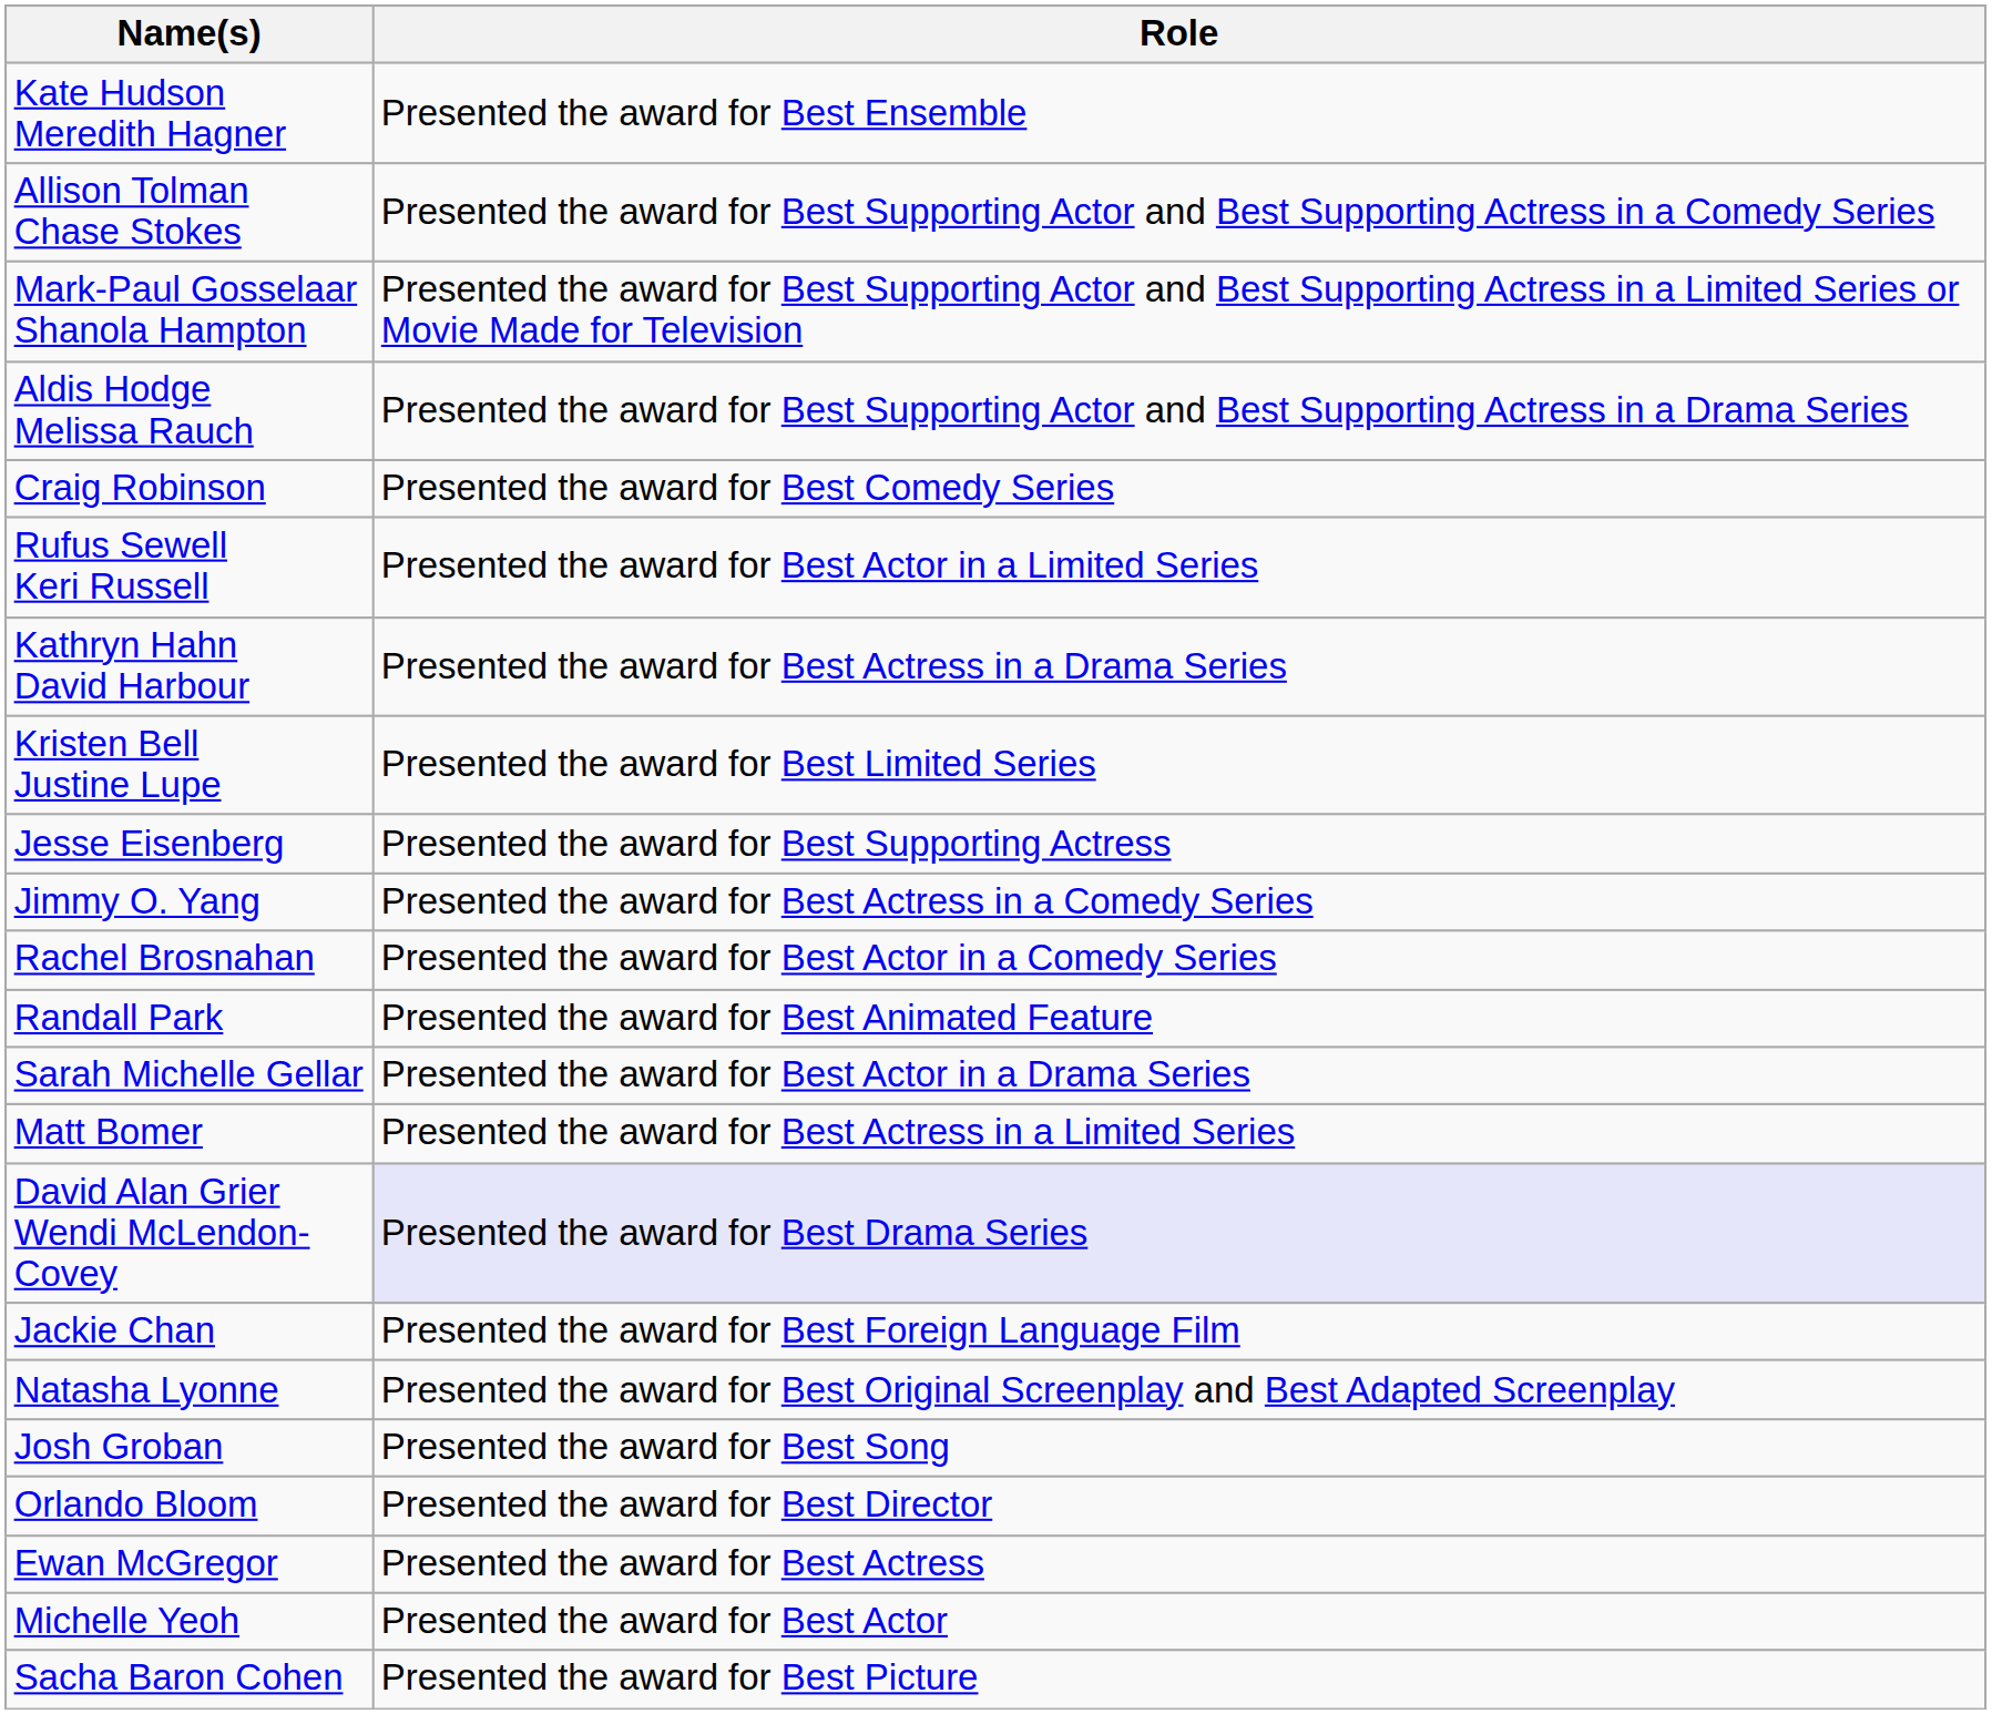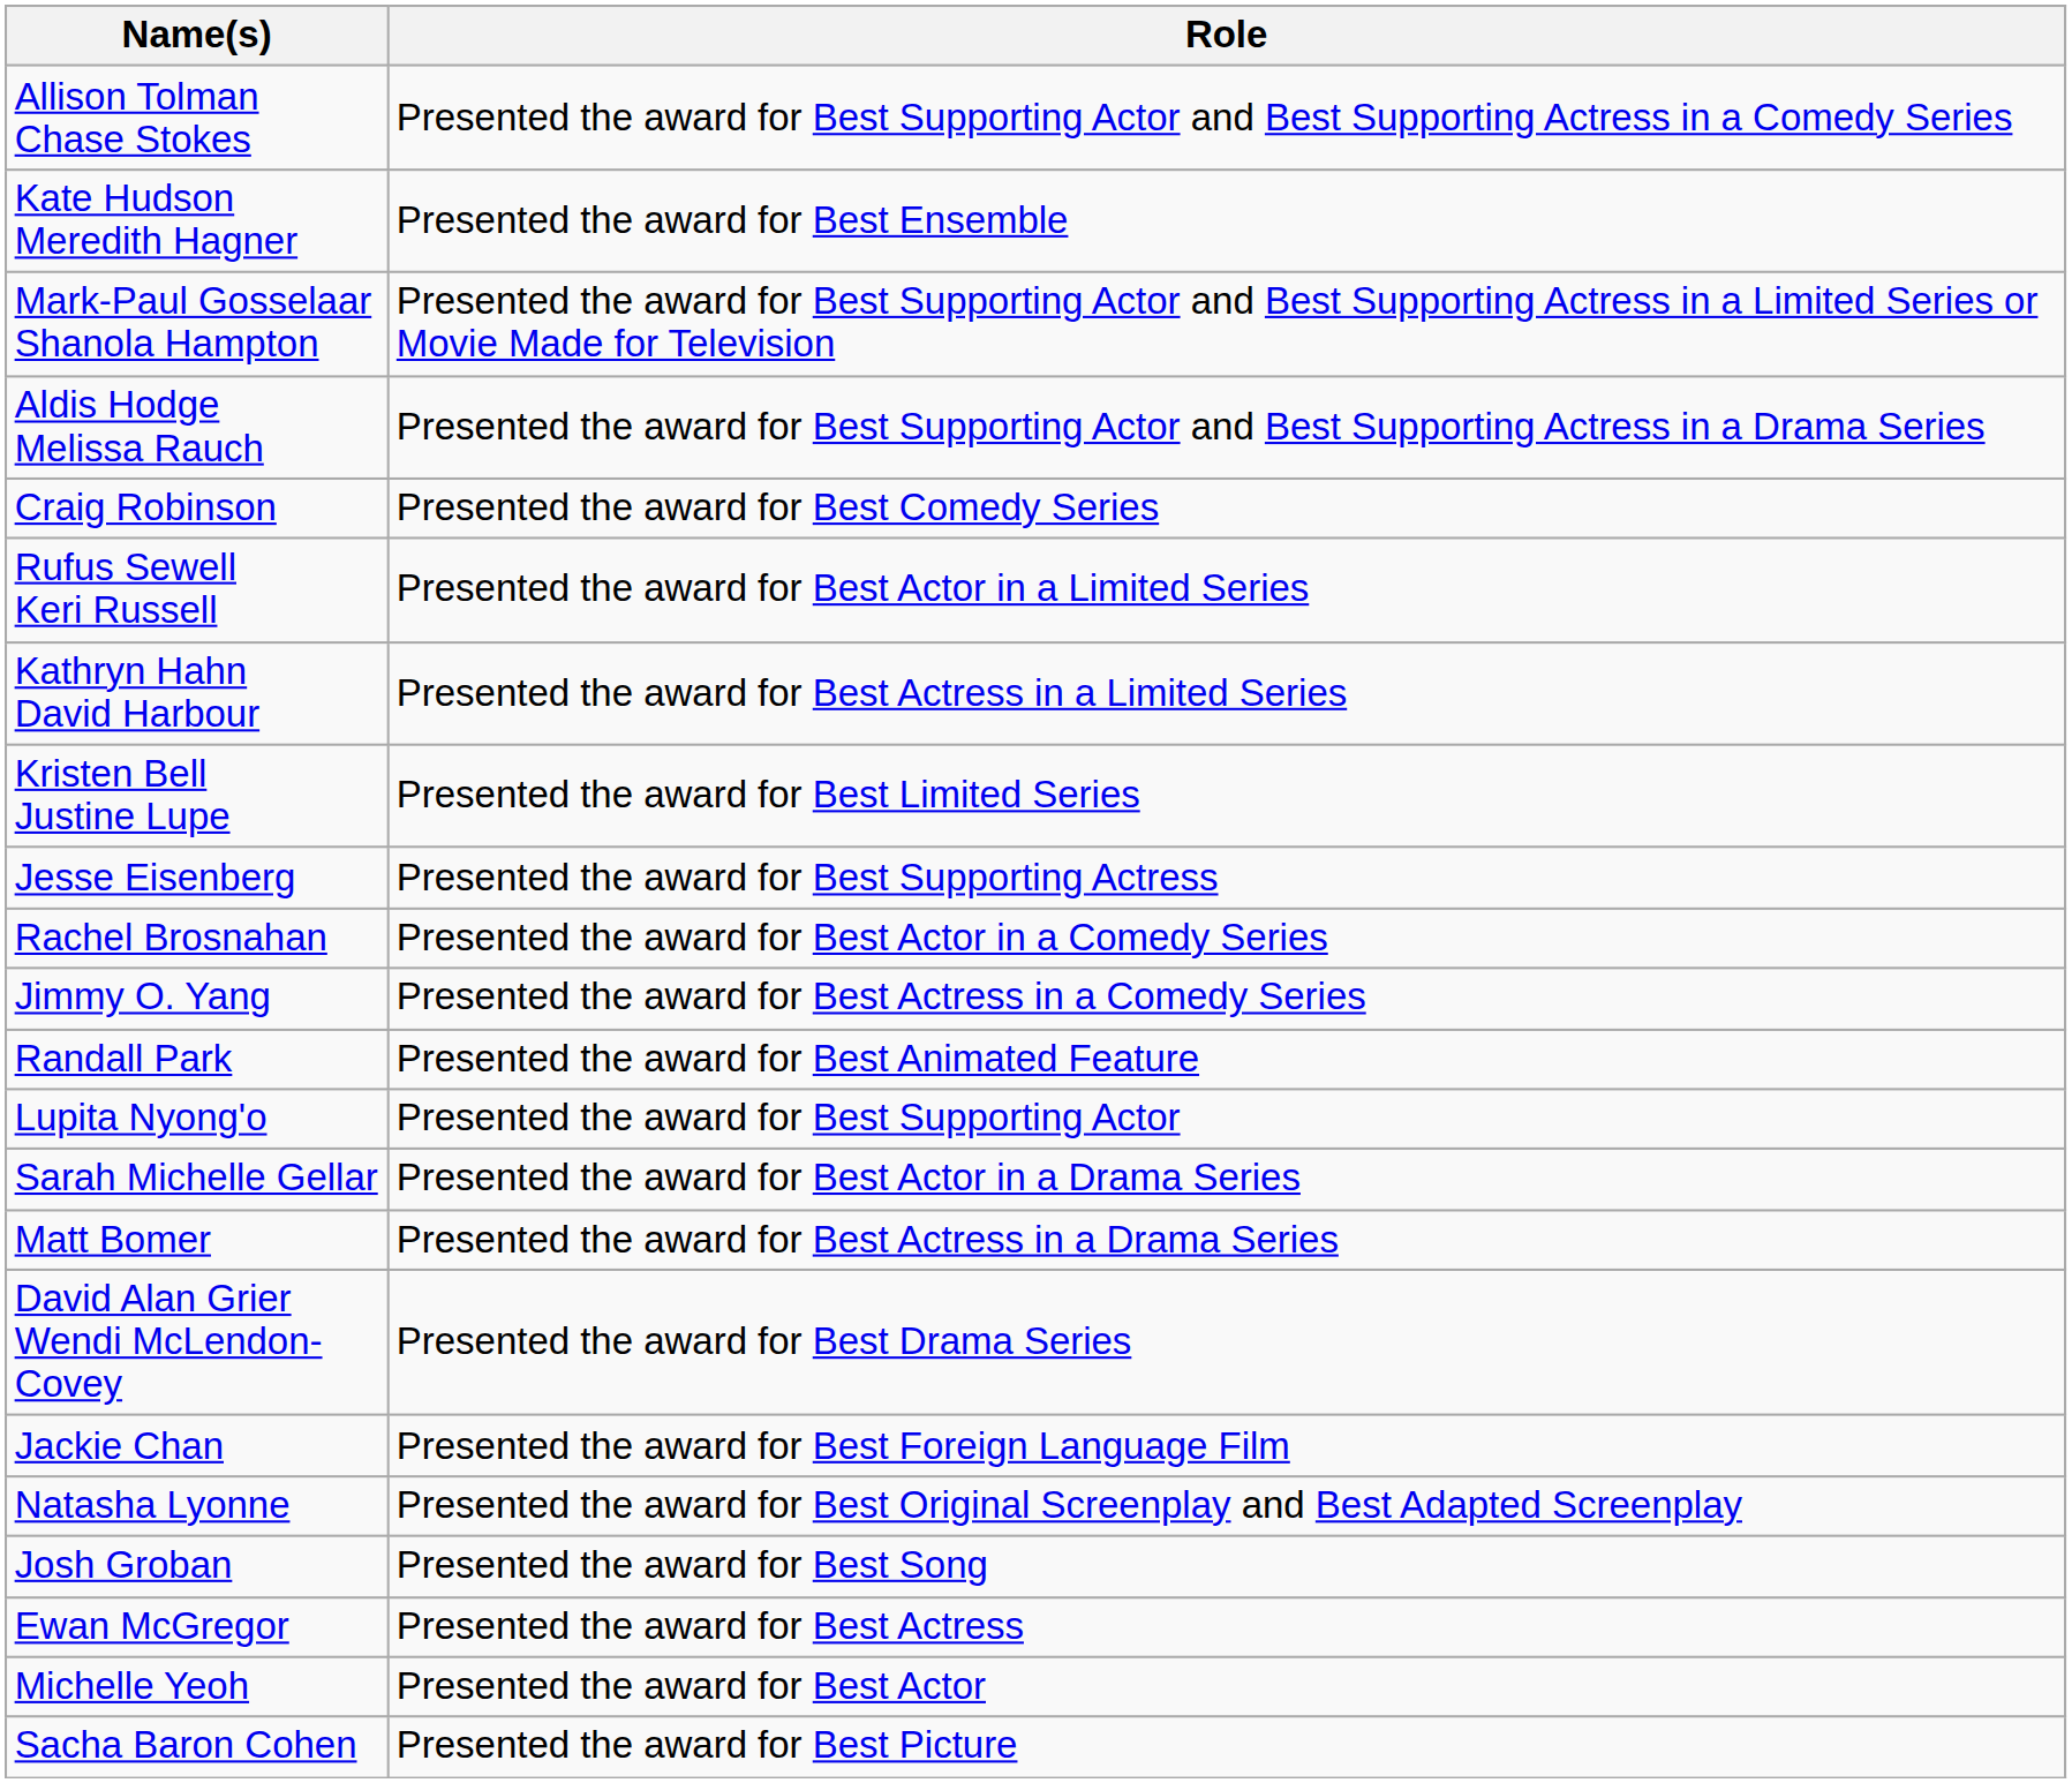 <table class="wikitable">
 <tr>
 <th>Name(s)</th>
 <th>Role</th>
 </tr>
 <tr>
+<td><a href='#'>Allison Tolman</a><br><a href='#'>Chase Stokes</a></td>
+<td>Presented the award for <a href='#'>Best Supporting Actor</a> and <a href='#'>Best Supporting Actress in a Comedy Series</a></td>
+</tr>
+<tr>
 <td><a href='#'>Kate Hudson</a><br><a href='#'>Meredith Hagner</a></td>
 <td>Presented the award for <a href='#'>Best Ensemble</a></td>
-</tr>
-<tr>
-<td><a href='#'>Allison Tolman</a><br><a href='#'>Chase Stokes</a></td>
-<td>Presented the award for <a href='#'>Best Supporting Actor</a> and <a href='#'>Best Supporting Actress in a Comedy Series</a></td>
 </tr>
 <tr>
 <td><a href='#'>Mark-Paul Gosselaar</a><br><a href='#'>Shanola Hampton</a></td>
 <td>Presented the award for <a href='#'>Best Supporting Actor</a> and <a href='#'>Best Supporting Actress in a Limited Series or Movie Made for Television</a></td>
 </tr>
 <tr>
 <td><a href='#'>Aldis Hodge</a><br><a href='#'>Melissa Rauch</a></td>
 <td>Presented the award for <a href='#'>Best Supporting Actor</a> and <a href='#'>Best Supporting Actress in a Drama Series</a></td>
 </tr>
 <tr>
 <td><a href='#'>Craig Robinson</a></td>
 <td>Presented the award for <a href='#'>Best Comedy Series</a></td>
 </tr>
 <tr>
 <td><a href='#'>Rufus Sewell</a><br><a href='#'>Keri Russell</a></td>
 <td>Presented the award for <a href='#'>Best Actor in a Limited Series</a></td>
 </tr>
 <tr>
 <td><a href='#'>Kathryn Hahn</a><br><a href='#'>David Harbour</a></td>
-<td>Presented the award for <a href='#'>Best Actress in a Drama Series</a></td>
+<td>Presented the award for <a href='#'>Best Actress in a Limited Series</a></td>
 </tr>
 <tr>
 <td><a href='#'>Kristen Bell</a><br><a href='#'>Justine Lupe</a></td>
 <td>Presented the award for <a href='#'>Best Limited Series</a></td>
 </tr>
 <tr>
 <td><a href='#'>Jesse Eisenberg</a></td>
 <td>Presented the award for <a href='#'>Best Supporting Actress</a></td>
 </tr>
 <tr>
+<td><a href='#'>Rachel Brosnahan</a></td>
+<td>Presented the award for <a href='#'>Best Actor in a Comedy Series</a></td>
+</tr>
+<tr>
 <td><a href='#'>Jimmy O. Yang</a></td>
 <td>Presented the award for <a href='#'>Best Actress in a Comedy Series</a></td>
 </tr>
 <tr>
-<td><a href='#'>Rachel Brosnahan</a></td>
-<td>Presented the award for <a href='#'>Best Actor in a Comedy Series</a></td>
+<td><a href='#'>Randall Park</a></td>
+<td>Presented the award for <a href='#'>Best Animated Feature</a></td>
 </tr>
 <tr>
-<td><a href='#'>Randall Park</a></td>
-<td>Presented the award for <a href='#'>Best Animated Feature</a></td>
+<td><a href='#'>Lupita Nyong'o</a></td>
+<td>Presented the award for <a href='#'>Best Supporting Actor</a></td>
 </tr>
 <tr>
 <td><a href='#'>Sarah Michelle Gellar</a></td>
 <td>Presented the award for <a href='#'>Best Actor in a Drama Series</a></td>
 </tr>
 <tr>
 <td><a href='#'>Matt Bomer</a></td>
-<td>Presented the award for <a href='#'>Best Actress in a Limited Series</a></td>
+<td>Presented the award for <a href='#'>Best Actress in a Drama Series</a></td>
 </tr>
 <tr>
 <td><a href='#'>David Alan Grier</a><br><a href='#'>Wendi McLendon-Covey</a></td>
-<td style="background: lavender;">Presented the award for <a href='#'>Best Drama Series</a></td>
+<td>Presented the award for <a href='#'>Best Drama Series</a></td>
 </tr>
 <tr>
 <td><a href='#'>Jackie Chan</a></td>
 <td>Presented the award for <a href='#'>Best Foreign Language Film</a></td>
 </tr>
 <tr>
 <td><a href='#'>Natasha Lyonne</a></td>
 <td>Presented the award for <a href='#'>Best Original Screenplay</a> and <a href='#'>Best Adapted Screenplay</a></td>
 </tr>
 <tr>
 <td><a href='#'>Josh Groban</a></td>
 <td>Presented the award for <a href='#'>Best Song</a></td>
-</tr>
-<tr>
-<td><a href='#'>Orlando Bloom</a></td>
-<td>Presented the award for <a href='#'>Best Director</a></td>
 </tr>
 <tr>
 <td><a href='#'>Ewan McGregor</a></td>
 <td>Presented the award for <a href='#'>Best Actress</a></td>
 </tr>
 <tr>
 <td><a href='#'>Michelle Yeoh</a></td>
 <td>Presented the award for <a href='#'>Best Actor</a></td>
 </tr>
 <tr>
 <td><a href='#'>Sacha Baron Cohen</a></td>
 <td>Presented the award for <a href='#'>Best Picture</a></td>
 </tr>
 <tr>
 </tr>
 </table>
